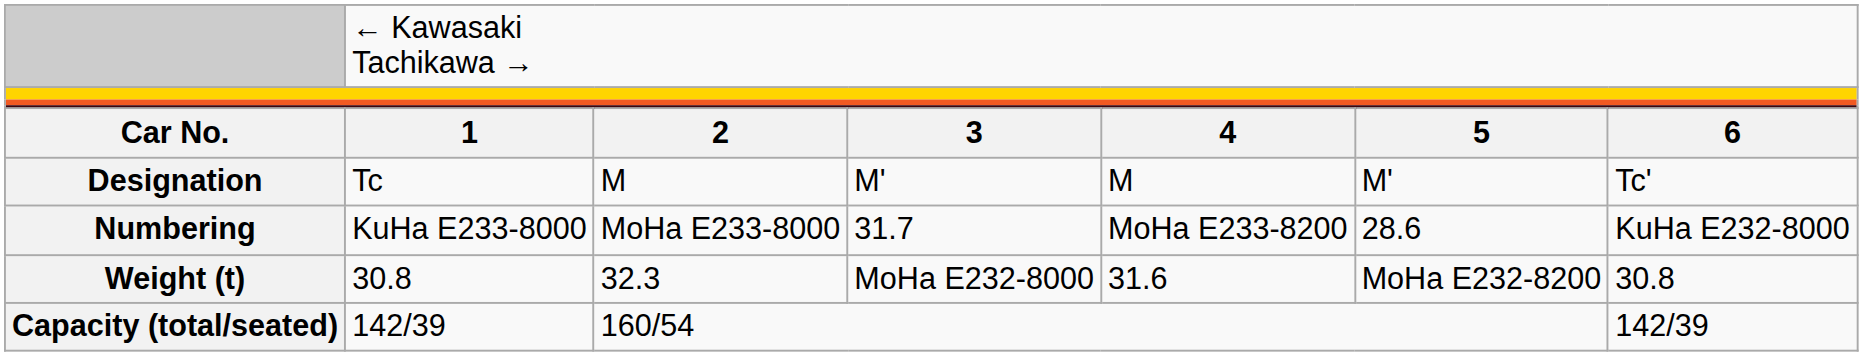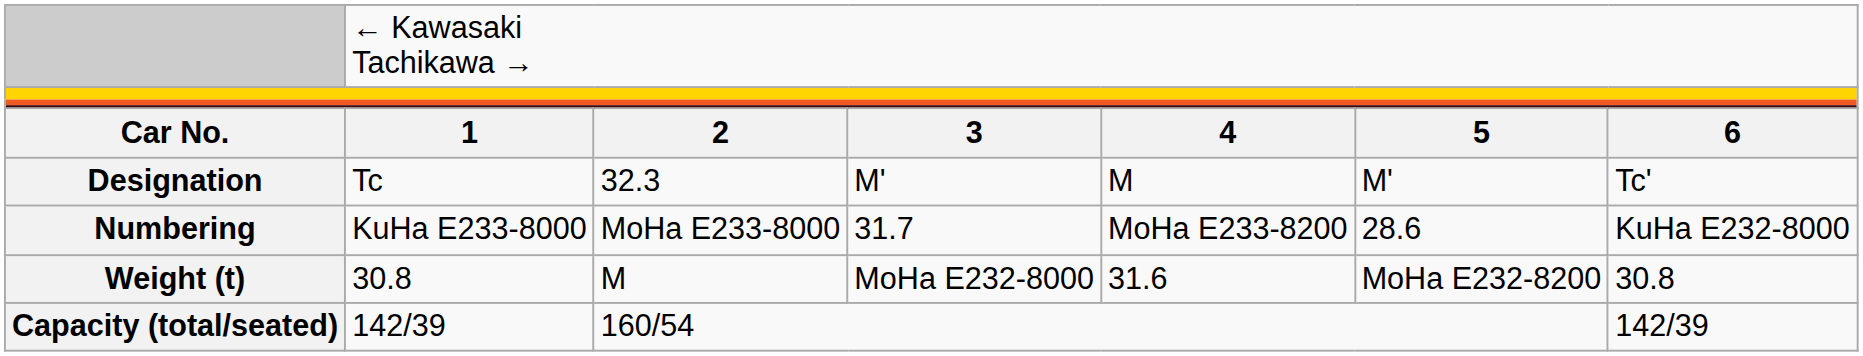 <table class="wikitable">
 <tr>
 <td style="background-color:#ccc;"> </td>
 <td colspan="6"><div>← Kawasaki</div><div>Tachikawa →</div></td>
 </tr>
 <tr style="line-height: 6px; background-color: #FFD400;">
 <td colspan="7" style="padding:0; border:0;"> </td>
 </tr>
 <tr style="line-height: 3px; background-color: #F15A22;">
 <td colspan="7" style="padding:0; border:0;"> </td>
 </tr>
 <tr style="line-height: 1px; background-color: #3C060F;">
 <td colspan="7" style="padding:0; border:0;"> </td>
 </tr>
 <tr>
 <th>Car No.</th>
 <th>1</th>
 <th>2</th>
 <th>3</th>
 <th>4</th>
 <th>5</th>
 <th>6</th>
 </tr>
 <tr>
 <th>Designation</th>
 <td>Tc</td>
-<td>M</td>
+<td>32.3</td>
 <td>M'</td>
 <td>M</td>
 <td>M'</td>
 <td>Tc'</td>
 </tr>
 <tr>
 <th>Numbering</th>
 <td>KuHa E233-8000</td>
 <td>MoHa E233-8000</td>
 <td>31.7</td>
 <td>MoHa E233-8200</td>
 <td>28.6</td>
 <td>KuHa E232-8000</td>
 </tr>
 <tr>
 <th>Weight (t)</th>
 <td>30.8</td>
-<td>32.3</td>
+<td>M</td>
 <td>MoHa E232-8000</td>
 <td>31.6</td>
 <td>MoHa E232-8200</td>
 <td>30.8</td>
 </tr>
 <tr>
 <th>Capacity (total/seated)</th>
 <td>142/39</td>
 <td colspan="4">160/54</td>
 <td>142/39</td>
 </tr>
 </table>
